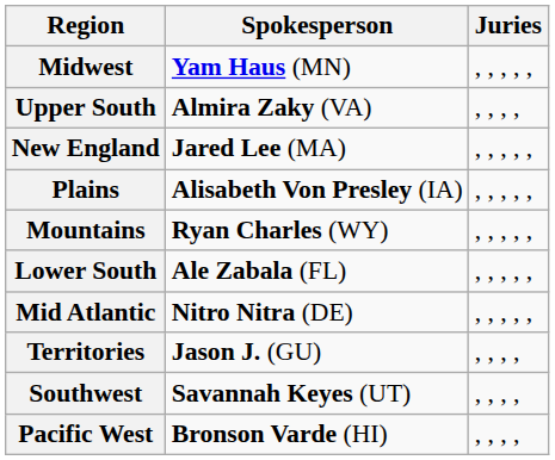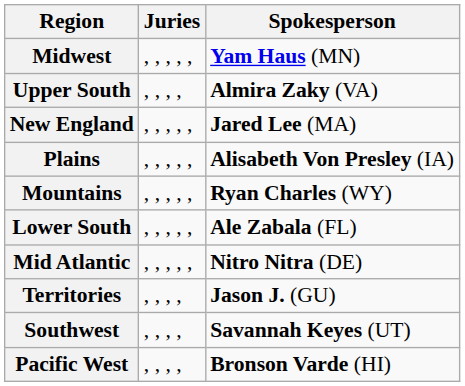 <table class="wikitable plainrowheaders">
 <tr>
 <th scope="col">Region</th>
+<th scope="col">Juries</th>
 <th scope="col">Spokesperson</th>
-<th scope="col">Juries</th>
 </tr>
 <tr>
 <th scope="row"><strong>Midwest</strong></th>
+<td>, , , , , </td>
 <td><strong><a href='#'>Yam Haus</a></strong> (MN)</td>
-<td>, , , , , </td>
 </tr>
 <tr>
 <th scope="row"><strong>Upper South</strong></th>
+<td>, , , , </td>
 <td><strong>Almira Zaky</strong> (VA)</td>
-<td>, , , , </td>
 </tr>
 <tr>
 <th scope="row"><strong>New England</strong></th>
+<td>, , , , , </td>
 <td><strong>Jared Lee</strong> (MA)</td>
-<td>, , , , , </td>
 </tr>
 <tr>
 <th scope="row"><strong>Plains</strong></th>
+<td>, , , , , </td>
 <td><strong>Alisabeth Von Presley</strong> (IA)</td>
-<td>, , , , , </td>
 </tr>
 <tr>
 <th scope="row"><strong>Mountains</strong></th>
+<td>, , , , , </td>
 <td><strong>Ryan Charles</strong> (WY)</td>
-<td>, , , , , </td>
 </tr>
 <tr>
 <th scope="row"><strong>Lower South</strong></th>
+<td>, , , , , </td>
 <td><strong>Ale Zabala</strong> (FL)</td>
-<td>, , , , , </td>
 </tr>
 <tr>
 <th scope="row"><strong>Mid Atlantic</strong></th>
+<td>, , , , , </td>
 <td><strong>Nitro Nitra</strong> (DE)</td>
-<td>, , , , , </td>
 </tr>
 <tr>
 <th scope="row"><strong>Territories</strong></th>
+<td>, , , , </td>
 <td><strong>Jason J.</strong> (GU)</td>
-<td>, , , , </td>
 </tr>
 <tr>
 <th scope="row"><strong>Southwest</strong></th>
+<td>, , , , </td>
 <td><strong>Savannah Keyes</strong> (UT)</td>
-<td>, , , , </td>
 </tr>
 <tr>
 <th scope="row"><strong>Pacific West</strong></th>
+<td>, , , , </td>
 <td><strong>Bronson Varde</strong> (HI)</td>
-<td>, , , , </td>
 </tr>
 </table>
